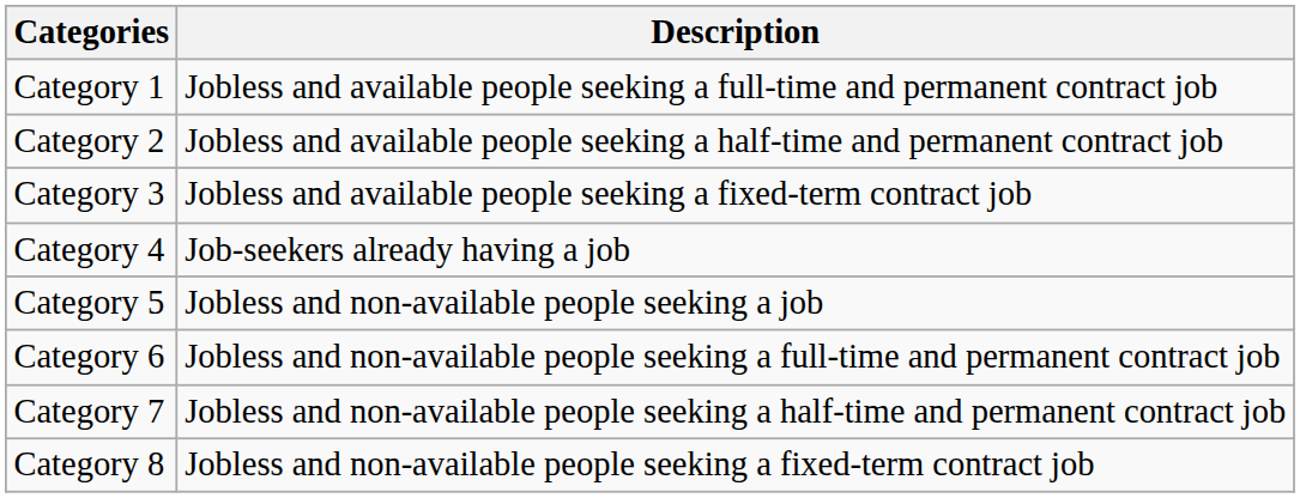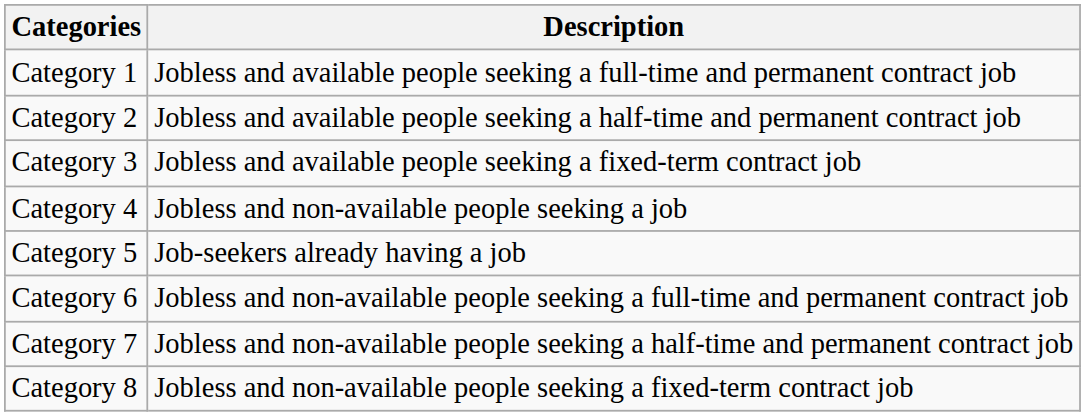 <table class="wikitable">
 <tr>
 <th>Categories</th>
 <th>Description</th>
 </tr>
 <tr>
 <td>Category 1</td>
 <td>Jobless and available people seeking a full-time and permanent contract job</td>
 </tr>
 <tr>
 <td>Category 2</td>
 <td>Jobless and available people seeking a half-time and permanent contract job</td>
 </tr>
 <tr>
 <td>Category 3</td>
 <td>Jobless and available people seeking a fixed-term contract job</td>
 </tr>
 <tr>
 <td>Category 4</td>
-<td>Job-seekers already having a job</td>
+<td>Jobless and non-available people seeking a job</td>
 </tr>
 <tr>
 <td>Category 5</td>
-<td>Jobless and non-available people seeking a job</td>
+<td>Job-seekers already having a job</td>
 </tr>
 <tr>
 <td>Category 6</td>
 <td>Jobless and non-available people seeking a full-time and permanent contract job</td>
 </tr>
 <tr>
 <td>Category 7</td>
 <td>Jobless and non-available people seeking a half-time and permanent contract job</td>
 </tr>
 <tr>
 <td>Category 8</td>
 <td>Jobless and non-available people seeking a fixed-term contract job</td>
 </tr>
 </table>
